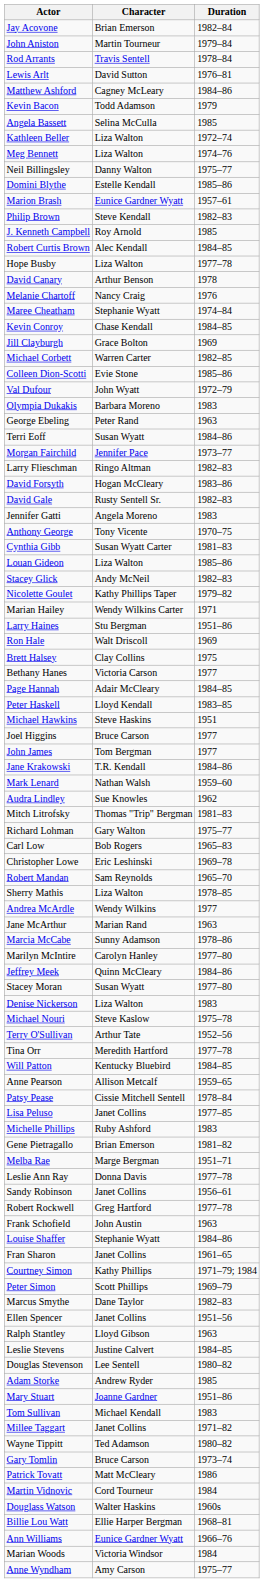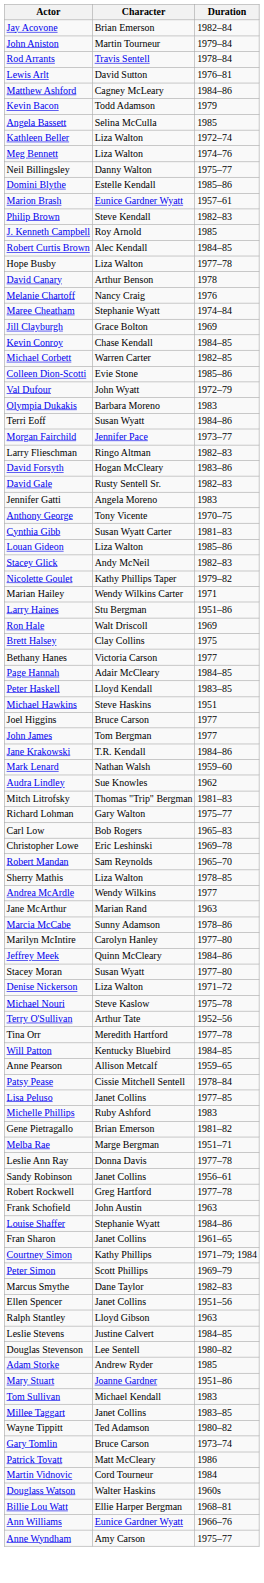 <table class="wikitable sortable">
 <tr>
 <th>Actor</th>
 <th>Character</th>
 <th>Duration</th>
 </tr>
 <tr>
 <td><a href='#'>Jay Acovone</a></td>
 <td>Brian Emerson</td>
 <td>1982–84</td>
 </tr>
 <tr>
 <td><a href='#'>John Aniston</a></td>
 <td>Martin Tourneur</td>
 <td>1979–84</td>
 </tr>
 <tr>
 <td><a href='#'>Rod Arrants</a></td>
 <td><a href='#'>Travis Sentell</a></td>
 <td>1978–84</td>
 </tr>
 <tr>
 <td><a href='#'>Lewis Arlt</a></td>
 <td>David Sutton</td>
 <td>1976–81</td>
 </tr>
 <tr>
 <td><a href='#'>Matthew Ashford</a></td>
 <td>Cagney McLeary</td>
 <td>1984–86</td>
 </tr>
 <tr>
 <td><a href='#'>Kevin Bacon</a></td>
 <td>Todd Adamson</td>
 <td>1979</td>
 </tr>
 <tr>
 <td><a href='#'>Angela Bassett</a></td>
 <td>Selina McCulla</td>
 <td>1985</td>
 </tr>
 <tr>
 <td><a href='#'>Kathleen Beller</a></td>
 <td>Liza Walton</td>
 <td>1972–74</td>
 </tr>
 <tr>
 <td><a href='#'>Meg Bennett</a></td>
 <td>Liza Walton</td>
 <td>1974–76</td>
 </tr>
 <tr>
 <td>Neil Billingsley</td>
 <td>Danny Walton</td>
 <td>1975–77</td>
 </tr>
 <tr>
 <td><a href='#'>Domini Blythe</a></td>
 <td>Estelle Kendall</td>
 <td>1985–86</td>
 </tr>
 <tr>
 <td><a href='#'>Marion Brash</a></td>
 <td><a href='#'>Eunice Gardner Wyatt</a></td>
 <td>1957–61</td>
 </tr>
 <tr>
 <td><a href='#'>Philip Brown</a></td>
 <td>Steve Kendall</td>
 <td>1982–83</td>
 </tr>
 <tr>
 <td><a href='#'>J. Kenneth Campbell</a></td>
 <td>Roy Arnold</td>
 <td>1985</td>
 </tr>
 <tr>
 <td><a href='#'>Robert Curtis Brown</a></td>
 <td>Alec Kendall</td>
 <td>1984–85</td>
 </tr>
 <tr>
 <td>Hope Busby</td>
 <td>Liza Walton</td>
 <td>1977–78</td>
 </tr>
 <tr>
 <td><a href='#'>David Canary</a></td>
 <td>Arthur Benson</td>
 <td>1978</td>
 </tr>
 <tr>
 <td><a href='#'>Melanie Chartoff</a></td>
 <td>Nancy Craig</td>
 <td>1976</td>
 </tr>
 <tr>
 <td><a href='#'>Maree Cheatham</a></td>
 <td>Stephanie Wyatt</td>
 <td>1974–84</td>
 </tr>
 <tr>
+<td><a href='#'>Jill Clayburgh</a></td>
+<td>Grace Bolton</td>
+<td>1969</td>
+</tr>
+<tr>
 <td><a href='#'>Kevin Conroy</a></td>
 <td>Chase Kendall</td>
 <td>1984–85</td>
-</tr>
-<tr>
-<td><a href='#'>Jill Clayburgh</a></td>
-<td>Grace Bolton</td>
-<td>1969</td>
 </tr>
 <tr>
 <td><a href='#'>Michael Corbett</a></td>
 <td>Warren Carter</td>
 <td>1982–85</td>
 </tr>
 <tr>
 <td><a href='#'>Colleen Dion-Scotti</a></td>
 <td>Evie Stone</td>
 <td>1985–86</td>
 </tr>
 <tr>
 <td><a href='#'>Val Dufour</a></td>
 <td>John Wyatt</td>
 <td>1972–79</td>
 </tr>
 <tr>
 <td><a href='#'>Olympia Dukakis</a></td>
 <td>Barbara Moreno</td>
 <td>1983</td>
-</tr>
-<tr>
-<td>George Ebeling</td>
-<td>Peter Rand</td>
-<td>1963</td>
 </tr>
 <tr>
 <td>Terri Eoff</td>
 <td>Susan Wyatt</td>
 <td>1984–86</td>
 </tr>
 <tr>
 <td><a href='#'>Morgan Fairchild</a></td>
 <td><a href='#'>Jennifer Pace</a></td>
 <td>1973–77</td>
 </tr>
 <tr>
 <td>Larry Flieschman</td>
 <td>Ringo Altman</td>
 <td>1982–83</td>
 </tr>
 <tr>
 <td><a href='#'>David Forsyth</a></td>
 <td>Hogan McCleary</td>
 <td>1983–86</td>
 </tr>
 <tr>
 <td><a href='#'>David Gale</a></td>
 <td>Rusty Sentell Sr.</td>
 <td>1982–83</td>
 </tr>
 <tr>
 <td>Jennifer Gatti</td>
 <td>Angela Moreno</td>
 <td>1983</td>
 </tr>
 <tr>
 <td><a href='#'>Anthony George</a></td>
 <td>Tony Vicente</td>
 <td>1970–75</td>
 </tr>
 <tr>
 <td><a href='#'>Cynthia Gibb</a></td>
 <td>Susan Wyatt Carter</td>
 <td>1981–83</td>
 </tr>
 <tr>
 <td><a href='#'>Louan Gideon</a></td>
 <td>Liza Walton</td>
 <td>1985–86</td>
 </tr>
 <tr>
 <td><a href='#'>Stacey Glick</a></td>
 <td>Andy McNeil</td>
 <td>1982–83</td>
 </tr>
 <tr>
 <td><a href='#'>Nicolette Goulet</a></td>
 <td>Kathy Phillips Taper</td>
 <td>1979–82</td>
 </tr>
 <tr>
 <td>Marian Hailey</td>
 <td>Wendy Wilkins Carter</td>
 <td>1971</td>
 </tr>
 <tr>
 <td><a href='#'>Larry Haines</a></td>
 <td>Stu Bergman</td>
 <td>1951–86</td>
 </tr>
 <tr>
 <td><a href='#'>Ron Hale</a></td>
 <td>Walt Driscoll</td>
 <td>1969</td>
 </tr>
 <tr>
 <td><a href='#'>Brett Halsey</a></td>
 <td>Clay Collins</td>
 <td>1975</td>
 </tr>
 <tr>
 <td>Bethany Hanes</td>
 <td>Victoria Carson</td>
 <td>1977</td>
 </tr>
 <tr>
 <td><a href='#'>Page Hannah</a></td>
 <td>Adair McCleary</td>
 <td>1984–85</td>
 </tr>
 <tr>
 <td><a href='#'>Peter Haskell</a></td>
 <td>Lloyd Kendall</td>
 <td>1983–85</td>
 </tr>
 <tr>
 <td><a href='#'>Michael Hawkins</a></td>
 <td>Steve Haskins</td>
 <td>1951</td>
 </tr>
 <tr>
 <td>Joel Higgins</td>
 <td>Bruce Carson</td>
 <td>1977</td>
 </tr>
 <tr>
 <td><a href='#'>John James</a></td>
 <td>Tom Bergman</td>
 <td>1977</td>
 </tr>
 <tr>
 <td><a href='#'>Jane Krakowski</a></td>
 <td>T.R. Kendall</td>
 <td>1984–86</td>
 </tr>
 <tr>
 <td><a href='#'>Mark Lenard</a></td>
 <td>Nathan Walsh</td>
 <td>1959–60</td>
 </tr>
 <tr>
 <td><a href='#'>Audra Lindley</a></td>
 <td>Sue Knowles</td>
 <td>1962</td>
 </tr>
 <tr>
 <td>Mitch Litrofsky</td>
 <td>Thomas "Trip" Bergman</td>
 <td>1981–83</td>
 </tr>
 <tr>
 <td>Richard Lohman</td>
 <td>Gary Walton</td>
 <td>1975–77</td>
 </tr>
 <tr>
 <td>Carl Low</td>
 <td>Bob Rogers</td>
 <td>1965–83</td>
 </tr>
 <tr>
 <td>Christopher Lowe</td>
 <td>Eric Leshinski</td>
 <td>1969–78</td>
 </tr>
 <tr>
 <td><a href='#'>Robert Mandan</a></td>
 <td>Sam Reynolds</td>
 <td>1965–70</td>
 </tr>
 <tr>
 <td>Sherry Mathis</td>
 <td>Liza Walton</td>
 <td>1978–85</td>
 </tr>
 <tr>
 <td><a href='#'>Andrea McArdle</a></td>
 <td>Wendy Wilkins</td>
 <td>1977</td>
 </tr>
 <tr>
 <td>Jane McArthur</td>
 <td>Marian Rand</td>
 <td>1963</td>
 </tr>
 <tr>
 <td><a href='#'>Marcia McCabe</a></td>
 <td>Sunny Adamson</td>
 <td>1978–86</td>
 </tr>
 <tr>
 <td>Marilyn McIntire</td>
 <td>Carolyn Hanley</td>
 <td>1977–80</td>
 </tr>
 <tr>
 <td><a href='#'>Jeffrey Meek</a></td>
 <td>Quinn McCleary</td>
 <td>1984–86</td>
 </tr>
 <tr>
 <td>Stacey Moran</td>
 <td>Susan Wyatt</td>
 <td>1977–80</td>
 </tr>
 <tr>
 <td><a href='#'>Denise Nickerson</a></td>
 <td>Liza Walton</td>
-<td>1983</td>
+<td>1971–72</td>
 </tr>
 <tr>
 <td><a href='#'>Michael Nouri</a></td>
 <td>Steve Kaslow</td>
 <td>1975–78</td>
 </tr>
 <tr>
 <td><a href='#'>Terry O'Sullivan</a></td>
 <td>Arthur Tate</td>
 <td>1952–56</td>
 </tr>
 <tr>
 <td>Tina Orr</td>
 <td>Meredith Hartford</td>
 <td>1977–78</td>
 </tr>
 <tr>
 <td><a href='#'>Will Patton</a></td>
 <td>Kentucky Bluebird</td>
 <td>1984–85</td>
 </tr>
 <tr>
 <td>Anne Pearson</td>
 <td>Allison Metcalf</td>
 <td>1959–65</td>
 </tr>
 <tr>
 <td><a href='#'>Patsy Pease</a></td>
 <td>Cissie Mitchell Sentell</td>
 <td>1978–84</td>
 </tr>
 <tr>
 <td><a href='#'>Lisa Peluso</a></td>
 <td>Janet Collins</td>
 <td>1977–85</td>
 </tr>
 <tr>
 <td><a href='#'>Michelle Phillips</a></td>
 <td>Ruby Ashford</td>
 <td>1983</td>
 </tr>
 <tr>
 <td>Gene Pietragallo</td>
 <td>Brian Emerson</td>
 <td>1981–82</td>
 </tr>
 <tr>
 <td><a href='#'>Melba Rae</a></td>
 <td>Marge Bergman</td>
 <td>1951–71</td>
 </tr>
 <tr>
 <td>Leslie Ann Ray</td>
 <td>Donna Davis</td>
 <td>1977–78</td>
 </tr>
 <tr>
 <td>Sandy Robinson</td>
 <td>Janet Collins</td>
 <td>1956–61</td>
 </tr>
 <tr>
 <td>Robert Rockwell</td>
 <td>Greg Hartford</td>
 <td>1977–78</td>
 </tr>
 <tr>
 <td>Frank Schofield</td>
 <td>John Austin</td>
 <td>1963</td>
 </tr>
 <tr>
 <td><a href='#'>Louise Shaffer</a></td>
 <td>Stephanie Wyatt</td>
 <td>1984–86</td>
 </tr>
 <tr>
 <td>Fran Sharon</td>
 <td>Janet Collins</td>
 <td>1961–65</td>
 </tr>
 <tr>
 <td><a href='#'>Courtney Simon</a></td>
 <td>Kathy Phillips</td>
 <td>1971–79; 1984</td>
 </tr>
 <tr>
 <td><a href='#'>Peter Simon</a></td>
 <td>Scott Phillips</td>
 <td>1969–79</td>
 </tr>
 <tr>
 <td>Marcus Smythe</td>
 <td>Dane Taylor</td>
 <td>1982–83</td>
 </tr>
 <tr>
 <td>Ellen Spencer</td>
 <td>Janet Collins</td>
 <td>1951–56</td>
 </tr>
 <tr>
 <td>Ralph Stantley</td>
 <td>Lloyd Gibson</td>
 <td>1963</td>
 </tr>
 <tr>
 <td>Leslie Stevens</td>
 <td>Justine Calvert</td>
 <td>1984–85</td>
 </tr>
 <tr>
 <td>Douglas Stevenson</td>
 <td>Lee Sentell</td>
 <td>1980–82</td>
 </tr>
 <tr>
 <td><a href='#'>Adam Storke</a></td>
 <td>Andrew Ryder</td>
 <td>1985</td>
 </tr>
 <tr>
 <td><a href='#'>Mary Stuart</a></td>
 <td><a href='#'>Joanne Gardner</a></td>
 <td>1951–86</td>
 </tr>
 <tr>
 <td><a href='#'>Tom Sullivan</a></td>
 <td>Michael Kendall</td>
 <td>1983</td>
 </tr>
 <tr>
 <td><a href='#'>Millee Taggart</a></td>
 <td>Janet Collins</td>
-<td>1971–82</td>
+<td>1983–85</td>
 </tr>
 <tr>
 <td>Wayne Tippitt</td>
 <td>Ted Adamson</td>
 <td>1980–82</td>
 </tr>
 <tr>
 <td><a href='#'>Gary Tomlin</a></td>
 <td>Bruce Carson</td>
 <td>1973–74</td>
 </tr>
 <tr>
 <td><a href='#'>Patrick Tovatt</a></td>
 <td>Matt McCleary</td>
 <td>1986</td>
 </tr>
 <tr>
 <td><a href='#'>Martin Vidnovic</a></td>
 <td>Cord Tourneur</td>
 <td>1984</td>
 </tr>
 <tr>
 <td><a href='#'>Douglass Watson</a></td>
 <td>Walter Haskins</td>
 <td>1960s</td>
 </tr>
 <tr>
 <td><a href='#'>Billie Lou Watt</a></td>
 <td>Ellie Harper Bergman</td>
 <td>1968–81</td>
 </tr>
 <tr>
 <td><a href='#'>Ann Williams</a></td>
 <td><a href='#'>Eunice Gardner Wyatt</a></td>
 <td>1966–76</td>
 </tr>
 <tr>
-<td>Marian Woods</td>
-<td>Victoria Windsor</td>
-<td>1984</td>
-</tr>
-<tr>
 <td><a href='#'>Anne Wyndham</a></td>
 <td>Amy Carson</td>
 <td>1975–77</td>
 </tr>
 </table>
